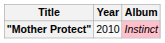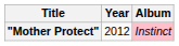 <table class="wikitable plainrowheaders" style="text-align:center;">
 <tr>
 <th scope="col">Title</th>
 <th scope="col">Year</th>
 <th scope="col">Album</th>
 </tr>
 <tr>
 <th scope="row">"Mother Protect"</th>
-<td>2010</td>
+<td>2012</td>
 <td style="background: pink;"><em>Instinct</em></td>
 </tr>
 </table>
